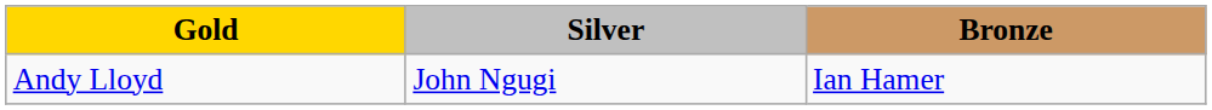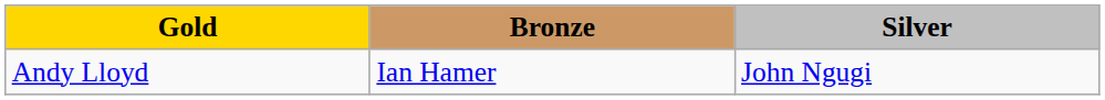 <table class="wikitable" style="text-align:left">
 <tr align="center">
 <td width=200 bgcolor=gold><strong>Gold</strong></td>
+<td width=200 bgcolor=CC9966><strong>Bronze</strong></td>
 <td width=200 bgcolor=silver><strong>Silver</strong></td>
-<td width=200 bgcolor=CC9966><strong>Bronze</strong></td>
 </tr>
 <tr>
 <td><a href='#'>Andy Lloyd</a><br><em></em></td>
+<td><a href='#'>Ian Hamer</a><br><em></em></td>
 <td><a href='#'>John Ngugi</a><br><em></em></td>
-<td><a href='#'>Ian Hamer</a><br><em></em></td>
 </tr>
 </table>
